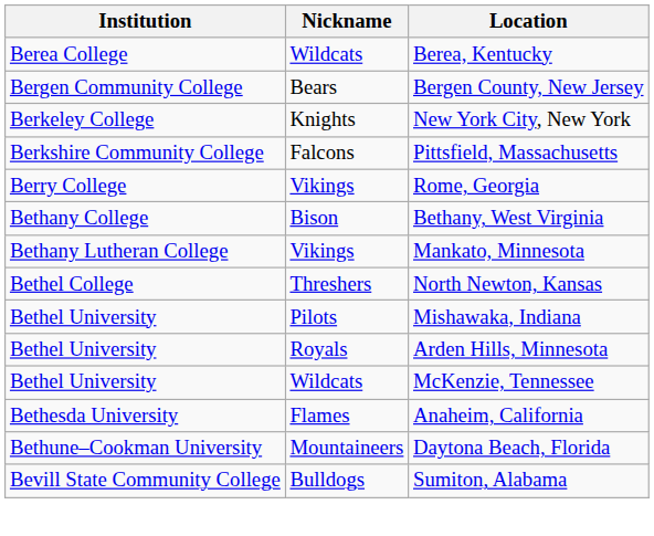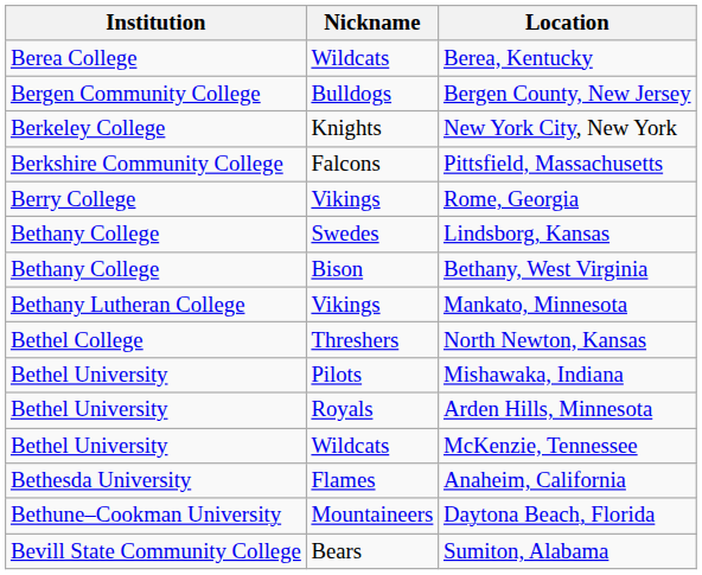 <table class="wikitable">
 <tr>
 <th>Institution</th>
 <th>Nickname</th>
 <th>Location</th>
 </tr>
 <tr>
 <td><a href='#'>Berea College</a></td>
 <td><a href='#'>Wildcats</a></td>
 <td><a href='#'>Berea, Kentucky</a></td>
 </tr>
 <tr>
 <td><a href='#'>Bergen Community College</a></td>
-<td>Bears</td>
+<td><a href='#'>Bulldogs</a></td>
 <td><a href='#'>Bergen County, New Jersey</a></td>
 </tr>
 <tr>
 <td><a href='#'>Berkeley College</a></td>
 <td>Knights</td>
 <td><a href='#'>New York City</a>, New York</td>
 </tr>
 <tr>
 <td><a href='#'>Berkshire Community College</a></td>
 <td>Falcons</td>
 <td><a href='#'>Pittsfield, Massachusetts</a></td>
 </tr>
 <tr>
 <td><a href='#'>Berry College</a></td>
 <td><a href='#'>Vikings</a></td>
 <td><a href='#'>Rome, Georgia</a></td>
+</tr>
+<tr>
+<td><a href='#'>Bethany College</a></td>
+<td><a href='#'>Swedes</a></td>
+<td><a href='#'>Lindsborg, Kansas</a></td>
 </tr>
 <tr>
 <td><a href='#'>Bethany College</a></td>
 <td><a href='#'>Bison</a></td>
 <td><a href='#'>Bethany, West Virginia</a></td>
 </tr>
 <tr>
 <td><a href='#'>Bethany Lutheran College</a></td>
 <td><a href='#'>Vikings</a></td>
 <td><a href='#'>Mankato, Minnesota</a></td>
 </tr>
 <tr>
 <td><a href='#'>Bethel College</a></td>
 <td><a href='#'>Threshers</a></td>
 <td><a href='#'>North Newton, Kansas</a></td>
 </tr>
 <tr>
 <td><a href='#'>Bethel University</a></td>
 <td><a href='#'>Pilots</a></td>
 <td><a href='#'>Mishawaka, Indiana</a></td>
 </tr>
 <tr>
 <td><a href='#'>Bethel University</a></td>
 <td><a href='#'>Royals</a></td>
 <td><a href='#'>Arden Hills, Minnesota</a></td>
 </tr>
 <tr>
 <td><a href='#'>Bethel University</a></td>
 <td><a href='#'>Wildcats</a></td>
 <td><a href='#'>McKenzie, Tennessee</a></td>
 </tr>
 <tr>
 <td><a href='#'>Bethesda University</a></td>
 <td><a href='#'>Flames</a></td>
 <td><a href='#'>Anaheim, California</a></td>
 </tr>
 <tr>
 <td><a href='#'>Bethune–Cookman University</a></td>
 <td><a href='#'>Mountaineers</a></td>
 <td><a href='#'>Daytona Beach, Florida</a></td>
 </tr>
 <tr>
 <td><a href='#'>Bevill State Community College</a></td>
-<td><a href='#'>Bulldogs</a></td>
+<td>Bears</td>
 <td><a href='#'>Sumiton, Alabama</a></td>
 </tr>
 </table>
